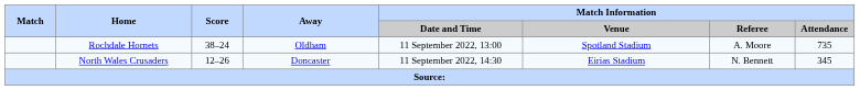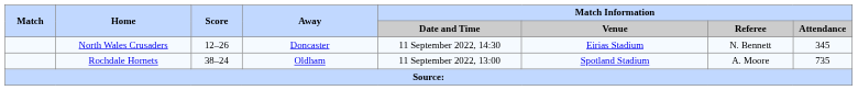 <table border=1 style="border-collapse:collapse; font-size:90%; text-align:center;" cellpadding=3 cellspacing=0 width=100%>
 <tr style="background:#C1D8ff;">
 <th scope="col" rowspan=2 width=6%>Match</th>
 <th scope="col" rowspan=2 width=16%>Home</th>
 <th scope="col" rowspan=2 width=6%>Score</th>
 <th scope="col" rowspan=2 width=16%>Away</th>
 <th colspan=4>Match Information</th>
 </tr>
 <tr style="background:#CCCCCC;">
 <th scope="col" width=17%>Date and Time</th>
 <th scope="col" width=22%>Venue</th>
 <th scope="col" width=10%>Referee</th>
 <th scope="col" width=7%>Attendance</th>
 </tr>
 <tr style="background:#F5FAFF;">
 <td></td>
+<td> <a href='#'>North Wales Crusaders</a></td>
+<td>12–26</td>
+<td> <a href='#'>Doncaster</a></td>
+<td>11 September 2022, 14:30</td>
+<td><a href='#'>Eirias Stadium</a></td>
+<td>N. Bennett</td>
+<td>345</td>
+</tr>
+<tr style="background:#F5FAFF;">
+<td></td>
 <td> <a href='#'>Rochdale Hornets</a></td>
 <td>38–24</td>
 <td> <a href='#'>Oldham</a></td>
 <td>11 September 2022, 13:00</td>
 <td><a href='#'>Spotland Stadium</a></td>
 <td>A. Moore</td>
 <td>735</td>
 </tr>
-<tr style="background:#F5FAFF;">
-<td></td>
-<td> <a href='#'>North Wales Crusaders</a></td>
-<td>12–26</td>
-<td> <a href='#'>Doncaster</a></td>
-<td>11 September 2022, 14:30</td>
-<td><a href='#'>Eirias Stadium</a></td>
-<td>N. Bennett</td>
-<td>345</td>
-</tr>
 <tr style="background:#c1d8ff;">
 <th colspan=8>Source:</th>
 </tr>
 </table>
